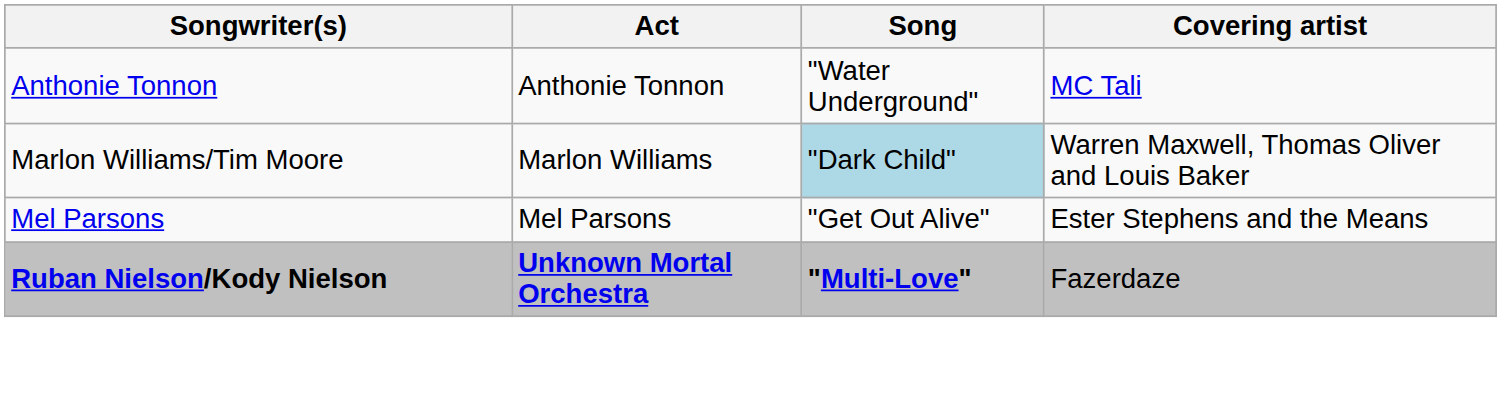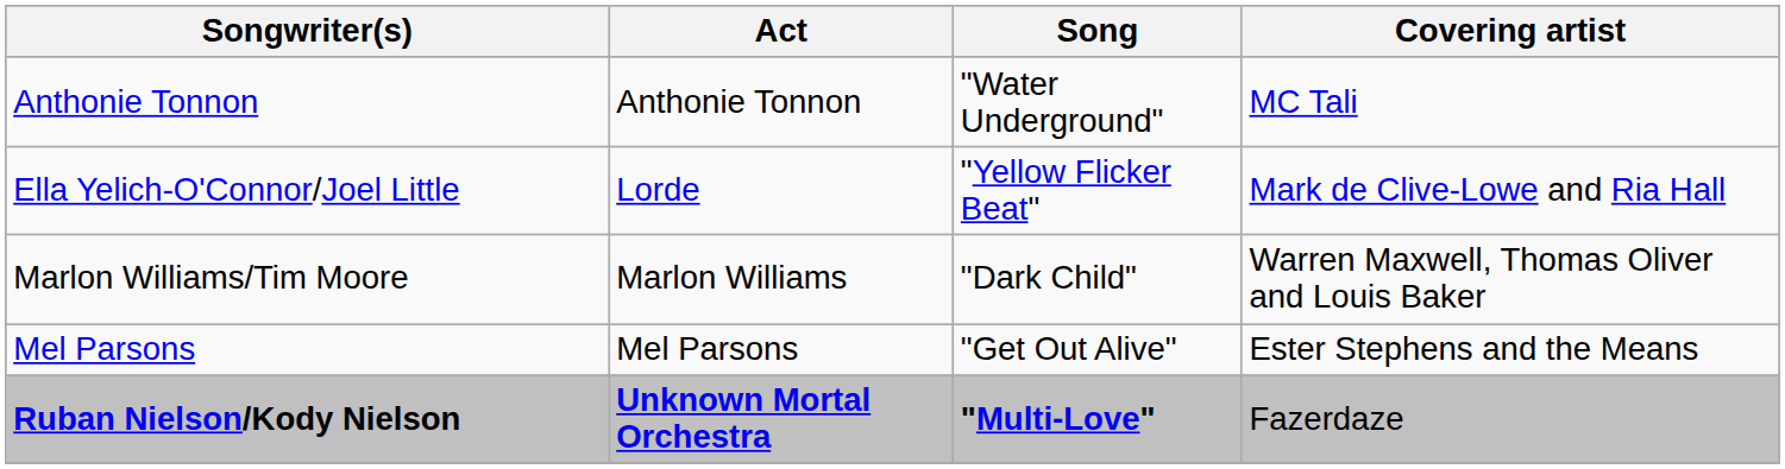 <table class="wikitable">
 <tr>
 <th width="34%">Songwriter(s)</th>
 <th>Act</th>
 <th>Song</th>
 <th>Covering artist</th>
 </tr>
 <tr>
 <td><a href='#'>Anthonie Tonnon</a></td>
 <td>Anthonie Tonnon</td>
 <td>"Water Underground"</td>
 <td><a href='#'>MC Tali</a></td>
 </tr>
 <tr>
+<td><a href='#'>Ella Yelich-O'Connor</a>/<a href='#'>Joel Little</a></td>
+<td><a href='#'>Lorde</a></td>
+<td>"<a href='#'>Yellow Flicker Beat</a>"</td>
+<td><a href='#'>Mark de Clive-Lowe</a> and <a href='#'>Ria Hall</a></td>
+</tr>
+<tr>
 <td>Marlon Williams/Tim Moore</td>
 <td>Marlon Williams</td>
-<td style="background: lightblue;">"Dark Child"</td>
+<td>"Dark Child"</td>
 <td>Warren Maxwell, Thomas Oliver and Louis Baker</td>
 </tr>
 <tr>
 <td><a href='#'>Mel Parsons</a></td>
 <td>Mel Parsons</td>
 <td>"Get Out Alive"</td>
 <td>Ester Stephens and the Means</td>
 </tr>
 <tr bgcolor="silver">
 <td><strong><a href='#'>Ruban Nielson</a>/Kody Nielson</strong></td>
 <td><strong><a href='#'>Unknown Mortal Orchestra</a></strong></td>
 <td><strong>"<a href='#'>Multi-Love</a>"</strong></td>
 <td>Fazerdaze</td>
 </tr>
 <tr>
 </tr>
 </table>
